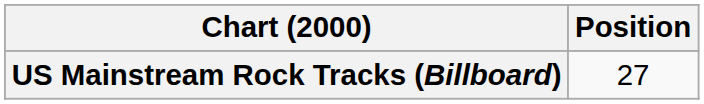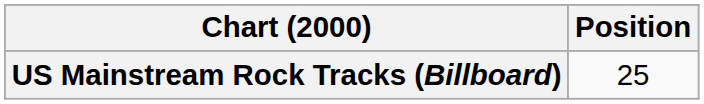 <table class="wikitable plainrowheaders sortable" style="text-align:center;">
 <tr>
 <th>Chart (2000)</th>
 <th>Position</th>
 </tr>
 <tr>
 <th scope="row">US Mainstream Rock Tracks (<em>Billboard</em>)</th>
-<td>27</td>
+<td>25</td>
 </tr>
 </table>
